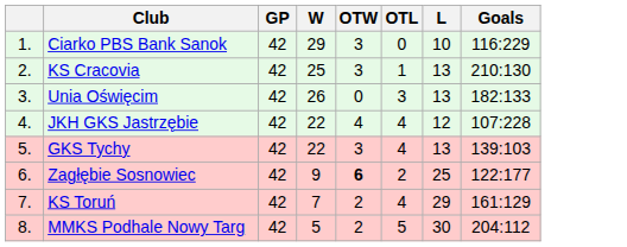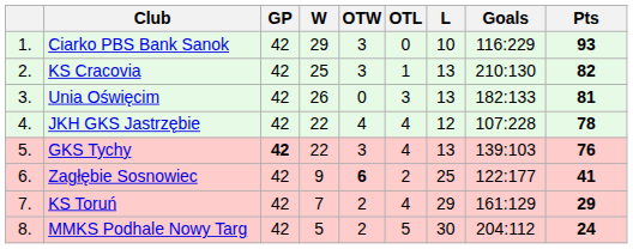 <table class="wikitable">
 <tr>
 <th width="30"></th>
 <th width="200">Club</th>
 <th width="30">GP</th>
 <th width="30">W</th>
 <th width="30">OTW</th>
 <th width="30">OTL</th>
 <th width="30">L</th>
 <th width="70">Goals</th>
+<th width="70">Pts</th>
 </tr>
 <tr bgcolor="#e6fae6" align="center">
 <td>1.</td>
 <td align="left"><a href='#'>Ciarko PBS Bank Sanok</a></td>
 <td>42</td>
 <td>29</td>
 <td>3</td>
 <td>0</td>
 <td>10</td>
 <td>116:229</td>
+<td><strong>93</strong></td>
 </tr>
 <tr bgcolor="#e6fae6" align="center">
 <td>2.</td>
 <td align="left"><a href='#'>KS Cracovia</a></td>
 <td>42</td>
 <td>25</td>
 <td>3</td>
 <td>1</td>
 <td>13</td>
 <td>210:130</td>
+<td><strong>82</strong></td>
 </tr>
 <tr bgcolor="#e6fae6" align="center">
 <td>3.</td>
 <td align="left"><a href='#'>Unia Oświęcim</a></td>
 <td>42</td>
 <td>26</td>
 <td>0</td>
 <td>3</td>
 <td>13</td>
 <td>182:133</td>
+<td><strong>81</strong></td>
 </tr>
 <tr bgcolor="#e6fae6" align="center">
 <td>4.</td>
 <td align="left"><a href='#'>JKH GKS Jastrzębie</a></td>
 <td>42</td>
 <td>22</td>
 <td>4</td>
 <td>4</td>
 <td>12</td>
 <td>107:228</td>
+<td><strong>78</strong></td>
 </tr>
 <tr bgcolor="#FFCCCC" align="center">
 <td>5.</td>
 <td align="left"><a href='#'>GKS Tychy</a></td>
-<td>42</td>
+<td><strong>42</strong></td>
 <td>22</td>
 <td>3</td>
 <td>4</td>
 <td>13</td>
 <td>139:103</td>
+<td><strong>76</strong></td>
 </tr>
 <tr bgcolor="#FFCCCC" align="center">
 <td>6.</td>
 <td align="left"><a href='#'>Zagłębie Sosnowiec</a></td>
 <td>42</td>
 <td>9</td>
 <td><strong>6</strong></td>
 <td>2</td>
 <td>25</td>
 <td>122:177</td>
+<td><strong>41</strong></td>
 </tr>
 <tr bgcolor="#FFCCCC" align="center">
 <td>7.</td>
 <td align="left"><a href='#'>KS Toruń</a></td>
 <td>42</td>
 <td>7</td>
 <td>2</td>
 <td>4</td>
 <td>29</td>
 <td>161:129</td>
+<td><strong>29</strong></td>
 </tr>
 <tr bgcolor="#FFCCCC" align="center">
 <td>8.</td>
 <td align="left"><a href='#'>MMKS Podhale Nowy Targ</a></td>
 <td>42</td>
 <td>5</td>
 <td>2</td>
 <td>5</td>
 <td>30</td>
 <td>204:112</td>
+<td><strong>24</strong></td>
 </tr>
 </table>
